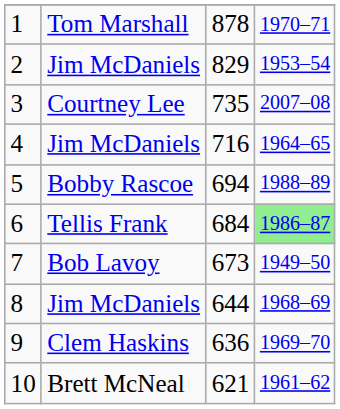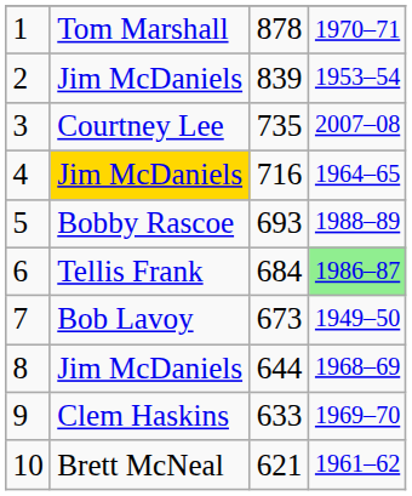 <table class="wikitable">
 <tr>
 </tr>
 <tr>
 <td>1</td>
 <td><a href='#'>Tom Marshall</a></td>
 <td>878</td>
 <td style="font-size:80%;"><a href='#'>1970–71</a></td>
 </tr>
 <tr>
 <td>2</td>
 <td><a href='#'>Jim McDaniels</a></td>
-<td>829</td>
+<td>839</td>
 <td style="font-size:80%;"><a href='#'>1953–54</a></td>
 </tr>
 <tr>
 <td>3</td>
 <td><a href='#'>Courtney Lee</a></td>
 <td>735</td>
 <td style="font-size:80%;"><a href='#'>2007–08</a></td>
 </tr>
 <tr>
 <td>4</td>
-<td><a href='#'>Jim McDaniels</a></td>
+<td style="background: gold;"><a href='#'>Jim McDaniels</a></td>
 <td>716</td>
 <td style="font-size:80%;"><a href='#'>1964–65</a></td>
 </tr>
 <tr>
 <td>5</td>
 <td><a href='#'>Bobby Rascoe</a></td>
-<td>694</td>
+<td>693</td>
 <td style="font-size:80%;"><a href='#'>1988–89</a></td>
 </tr>
 <tr>
 <td>6</td>
 <td><a href='#'>Tellis Frank</a></td>
 <td>684</td>
 <td style="background: lightgreen; font-size:80%;"><a href='#'>1986–87</a></td>
 </tr>
 <tr>
 <td>7</td>
 <td><a href='#'>Bob Lavoy</a></td>
 <td>673</td>
 <td style="font-size:80%;"><a href='#'>1949–50</a></td>
 </tr>
 <tr>
 <td>8</td>
 <td><a href='#'>Jim McDaniels</a></td>
 <td>644</td>
 <td style="font-size:80%;"><a href='#'>1968–69</a></td>
 </tr>
 <tr>
 <td>9</td>
 <td><a href='#'>Clem Haskins</a></td>
-<td>636</td>
+<td>633</td>
 <td style="font-size:80%;"><a href='#'>1969–70</a></td>
 </tr>
 <tr>
 <td>10</td>
 <td>Brett McNeal</td>
 <td>621</td>
 <td style="font-size:80%;"><a href='#'>1961–62</a></td>
 </tr>
 </table>
